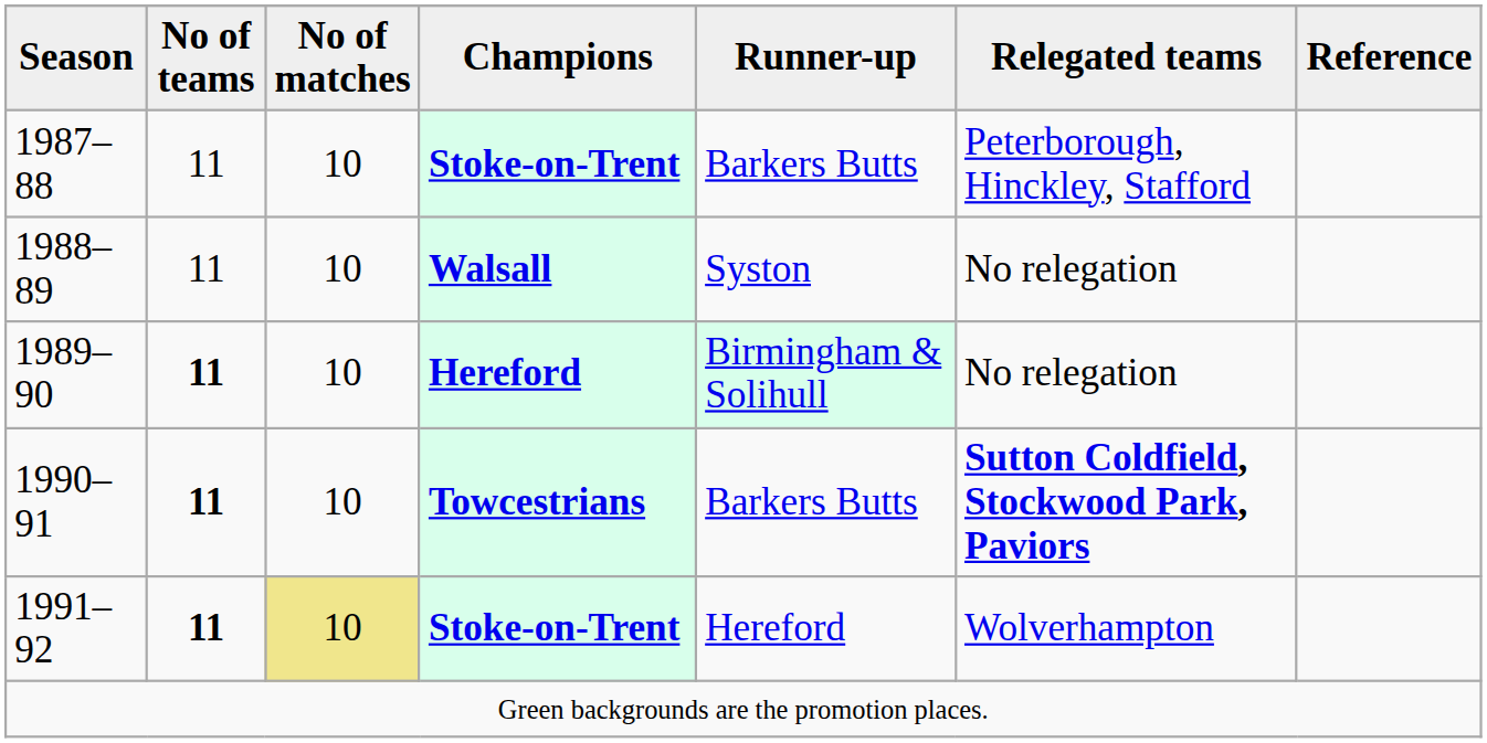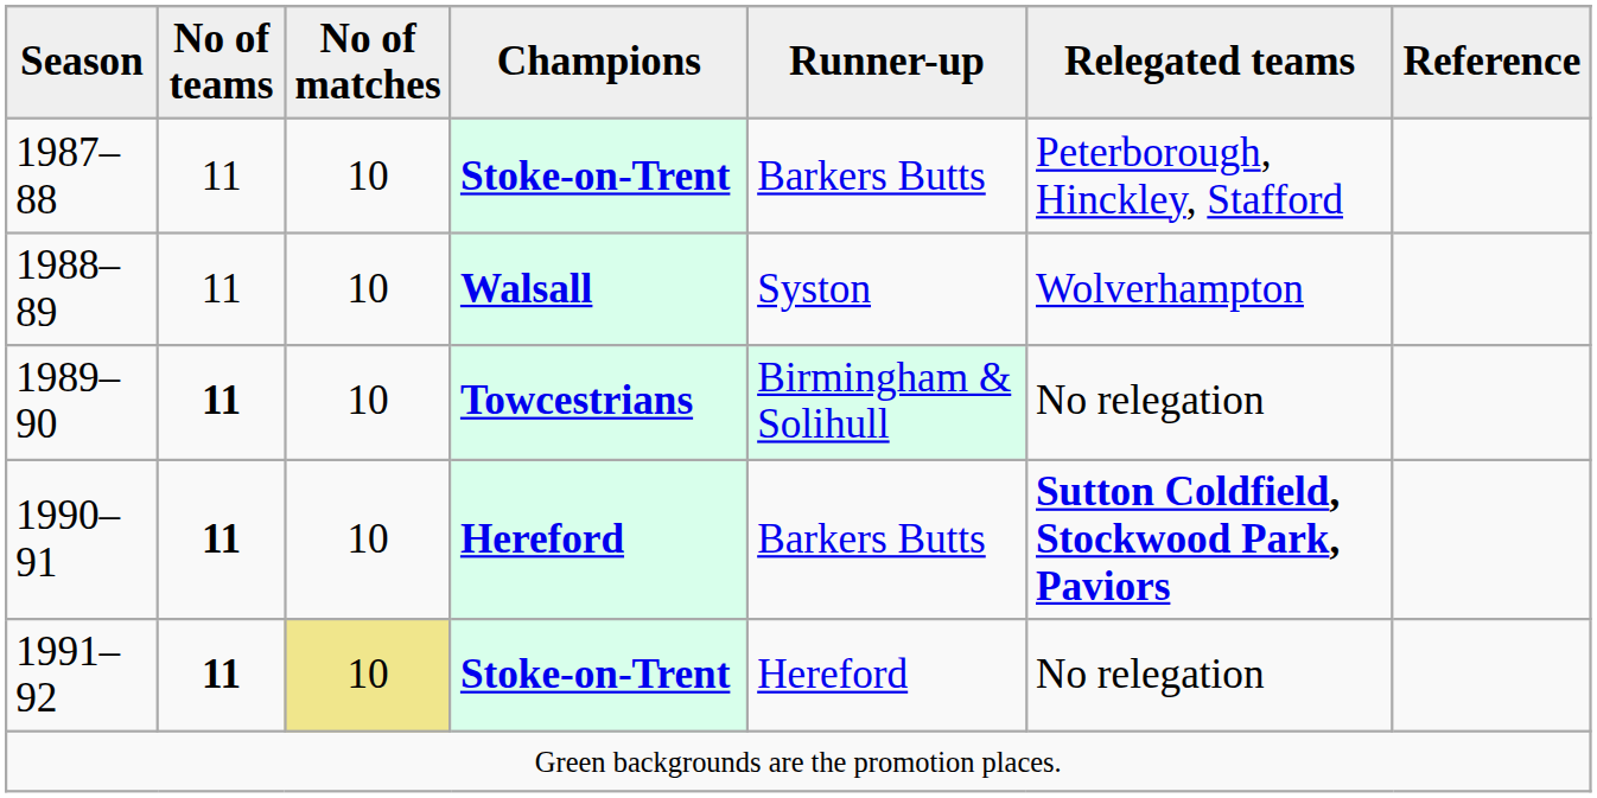 <table class="wikitable">
 <tr>
 </tr>
 <tr>
 <th style="background:#efefef; width:70px;">Season</th>
 <th style="background:#efefef; width:50px;">No of teams</th>
 <th style="background:#efefef; width:50px;">No of matches</th>
 <th style="background:#efefef; width:200px;">Champions</th>
 <th style="background:#efefef; width:200px;">Runner-up</th>
 <th style="background:#efefef; width:300px;">Relegated teams</th>
 <th style="background:#efefef; width:50px;">Reference</th>
 </tr>
 <tr align=left>
 <td>1987–88</td>
 <td style="text-align: center;">11</td>
 <td style="text-align: center;">10</td>
 <td style="background:#d8ffeb;"><strong><a href='#'>Stoke-on-Trent</a></strong></td>
 <td><a href='#'>Barkers Butts</a></td>
 <td><a href='#'>Peterborough</a>, <a href='#'>Hinckley</a>, <a href='#'>Stafford</a></td>
 <td></td>
 </tr>
 <tr>
 <td>1988–89</td>
 <td style="text-align: center;">11</td>
 <td style="text-align: center;">10</td>
 <td style="background:#d8ffeb;"><strong><a href='#'>Walsall</a></strong></td>
 <td><a href='#'>Syston</a></td>
-<td>No relegation</td>
+<td><a href='#'>Wolverhampton</a></td>
 <td></td>
 </tr>
 <tr>
 <td>1989–90</td>
 <td style="text-align: center;"><strong>11</strong></td>
 <td style="text-align: center;">10</td>
-<td style="background:#d8ffeb;"><strong><a href='#'>Hereford</a></strong></td>
+<td style="background:#d8ffeb;"><strong><a href='#'>Towcestrians</a></strong></td>
 <td style="background:#d8ffeb;"><a href='#'>Birmingham & Solihull</a></td>
 <td>No relegation</td>
 <td></td>
 </tr>
 <tr>
 <td>1990–91</td>
 <td style="text-align: center;"><strong>11</strong></td>
 <td style="text-align: center;">10</td>
-<td style="background:#d8ffeb;"><strong><a href='#'>Towcestrians</a></strong></td>
+<td style="background:#d8ffeb;"><strong><a href='#'>Hereford</a></strong></td>
 <td><a href='#'>Barkers Butts</a></td>
 <td><strong><a href='#'>Sutton Coldfield</a>, <a href='#'>Stockwood Park</a>, <a href='#'>Paviors</a></strong></td>
 <td></td>
 </tr>
 <tr>
 <td>1991–92</td>
 <td style="text-align: center;"><strong>11</strong></td>
 <td style="background: khaki; text-align: center;">10</td>
 <td style="background:#d8ffeb;"><strong><a href='#'>Stoke-on-Trent</a></strong></td>
 <td><a href='#'>Hereford</a></td>
-<td><a href='#'>Wolverhampton</a></td>
+<td>No relegation</td>
 <td></td>
 </tr>
 <tr>
 <td colspan="15"  style="border:0; font-size:smaller; text-align:center;"><small><span>Green backgrounds</span> are the promotion places.</small></td>
 </tr>
 </table>
